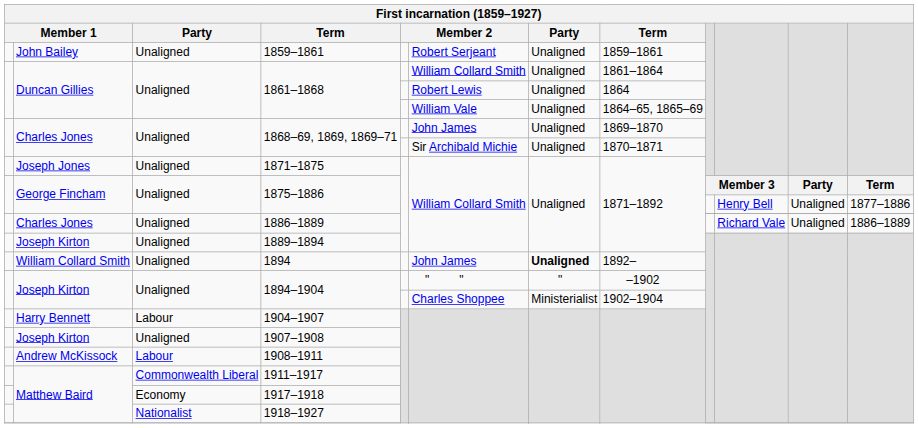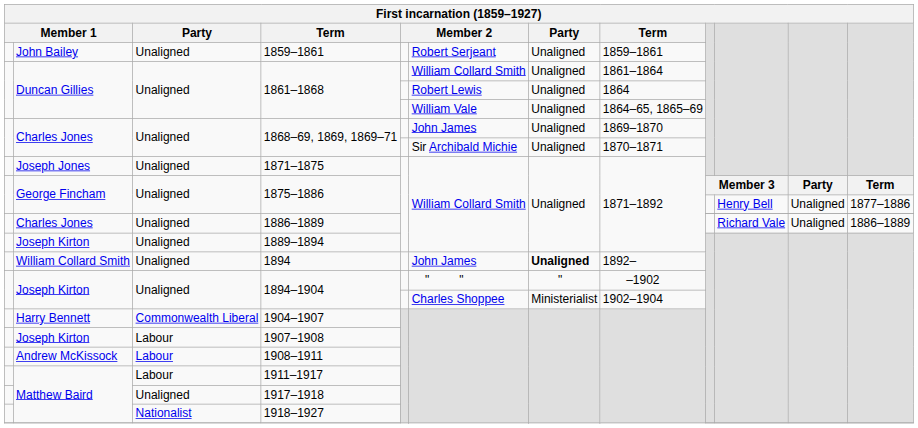 <table class="wikitable">
 <tr>
 <th colspan="12">First incarnation (1859–1927)</th>
 </tr>
 <tr>
 <th colspan="2">Member 1</th>
 <th>Party</th>
 <th>Term</th>
 <th colspan="2">Member 2</th>
 <th>Party</th>
 <th>Term</th>
 <td rowspan= 8 bgcolor=#DFDFDF> </td>
 <td rowspan= 8 bgcolor=#DFDFDF> </td>
 <td rowspan= 8 bgcolor=#DFDFDF> </td>
 <td rowspan= 8 bgcolor=#DFDFDF> </td>
 </tr>
 <tr>
 <td> </td>
 <td><a href='#'>John Bailey</a></td>
 <td>Unaligned</td>
 <td>1859–1861</td>
 <td> </td>
 <td><a href='#'>Robert Serjeant</a></td>
 <td>Unaligned</td>
 <td>1859–1861</td>
 </tr>
 <tr>
 <td rowspan = 3 > </td>
 <td rowspan = 3><a href='#'>Duncan Gillies</a></td>
 <td rowspan = 3>Unaligned</td>
 <td rowspan = 3>1861–1868</td>
 <td> </td>
 <td><a href='#'>William Collard Smith</a></td>
 <td>Unaligned</td>
 <td>1861–1864</td>
 </tr>
 <tr>
 <td> </td>
 <td><a href='#'>Robert Lewis</a></td>
 <td>Unaligned</td>
 <td>1864</td>
 </tr>
 <tr>
 <td> </td>
 <td><a href='#'>William Vale</a></td>
 <td>Unaligned</td>
 <td>1864–65, 1865–69</td>
 </tr>
 <tr>
 <td rowspan = 2 > </td>
 <td rowspan = 2><a href='#'>Charles Jones</a></td>
 <td rowspan = 2>Unaligned</td>
 <td rowspan = 2>1868–69, 1869, 1869–71</td>
 <td> </td>
 <td><a href='#'>John James</a></td>
 <td>Unaligned</td>
 <td>1869–1870</td>
 </tr>
 <tr>
 <td> </td>
 <td>Sir <a href='#'>Archibald Michie</a></td>
 <td>Unaligned</td>
 <td>1870–1871</td>
 </tr>
 <tr>
 <td> </td>
 <td><a href='#'>Joseph Jones</a></td>
 <td>Unaligned</td>
 <td>1871–1875</td>
 <td rowspan = 6 > </td>
 <td rowspan = 6><a href='#'>William Collard Smith</a></td>
 <td rowspan = 6>Unaligned</td>
 <td rowspan = 6>1871–1892</td>
 </tr>
 <tr>
 <td rowspan = 2 > </td>
 <td rowspan = 2><a href='#'>George Fincham</a></td>
 <td rowspan = 2>Unaligned</td>
 <td rowspan = 2>1875–1886</td>
 <th colspan="2">Member 3</th>
 <th>Party</th>
 <th>Term</th>
 </tr>
 <tr>
 <td> </td>
 <td><a href='#'>Henry Bell</a></td>
 <td>Unaligned</td>
 <td>1877–1886</td>
 </tr>
 <tr>
 <td rowspan = 2 > </td>
 <td rowspan = 2><a href='#'>Charles Jones</a></td>
 <td rowspan = 2>Unaligned</td>
 <td rowspan = 2>1886–1889</td>
 </tr>
 <tr>
 <td> </td>
 <td><a href='#'>Richard Vale</a></td>
 <td>Unaligned</td>
 <td>1886–1889</td>
 </tr>
 <tr>
 <td> </td>
 <td><a href='#'>Joseph Kirton</a></td>
 <td>Unaligned</td>
 <td>1889–1894</td>
 <td rowspan= 10 bgcolor=#DFDFDF> </td>
 <td rowspan= 10 bgcolor=#DFDFDF> </td>
 <td rowspan= 10 bgcolor=#DFDFDF> </td>
 <td rowspan= 10 bgcolor=#DFDFDF> </td>
 </tr>
 <tr>
 <td> </td>
 <td><a href='#'>William Collard Smith</a></td>
 <td>Unaligned</td>
 <td>1894</td>
 <td> </td>
 <td><a href='#'>John James</a></td>
 <td><strong>Unaligned</strong></td>
 <td>1892–</td>
 </tr>
 <tr>
 <td rowspan = 2 > </td>
 <td rowspan = 2><a href='#'>Joseph Kirton</a></td>
 <td rowspan = 2>Unaligned</td>
 <td rowspan = 2>1894–1904</td>
 <td> </td>
 <td>    "         "</td>
 <td>        "</td>
 <td>       –1902</td>
 </tr>
 <tr>
 <td> </td>
 <td><a href='#'>Charles Shoppee</a></td>
 <td>Ministerialist</td>
 <td>1902–1904</td>
 </tr>
 <tr>
 <td> </td>
 <td><a href='#'>Harry Bennett</a></td>
-<td>Labour</td>
+<td><a href='#'>Commonwealth Liberal</a></td>
 <td>1904–1907</td>
 <td rowspan= 7 bgcolor=#DFDFDF> </td>
 <td rowspan= 7 bgcolor=#DFDFDF> </td>
 <td rowspan= 7 bgcolor=#DFDFDF> </td>
 <td rowspan= 7 bgcolor=#DFDFDF> </td>
 </tr>
 <tr>
 <td> </td>
 <td><a href='#'>Joseph Kirton</a></td>
-<td>Unaligned</td>
+<td>Labour</td>
 <td>1907–1908</td>
 </tr>
 <tr>
 <td> </td>
 <td><a href='#'>Andrew McKissock</a></td>
 <td><a href='#'>Labour</a></td>
 <td>1908–1911</td>
 </tr>
 <tr>
 <td> </td>
 <td rowspan="3"><a href='#'>Matthew Baird</a></td>
-<td><a href='#'>Commonwealth Liberal</a></td>
+<td>Labour</td>
 <td>1911–1917</td>
 </tr>
 <tr>
 <td> </td>
-<td>Economy</td>
+<td>Unaligned</td>
 <td>1917–1918</td>
 </tr>
 <tr>
 <td> </td>
 <td><a href='#'>Nationalist</a></td>
 <td>1918–1927</td>
 </tr>
 <tr>
 </tr>
 </table>
